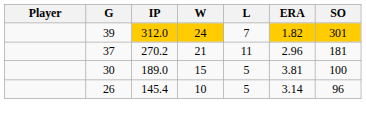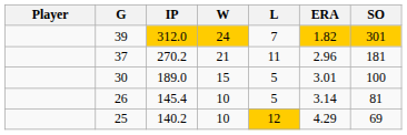 <table class="wikitable sortable">
 <tr>
 <th bgcolor="#DDDDFF" width="16%">Player</th>
 <th bgcolor="#DDDDFF" width="9%">G</th>
 <th bgcolor="#DDDDFF" width="9%">IP</th>
 <th bgcolor="#DDDDFF" width="9%">W</th>
 <th bgcolor="#DDDDFF" width="9%">L</th>
 <th bgcolor="#DDDDFF" width="9%">ERA</th>
 <th bgcolor="#DDDDFF" width="9%">SO</th>
 </tr>
 <tr align="center">
 <td></td>
 <td>39</td>
 <td bgcolor=#ffcc00>312.0</td>
 <td bgcolor=#ffcc00>24</td>
 <td>7</td>
 <td bgcolor=#ffcc00>1.82</td>
 <td bgcolor=#ffcc00>301</td>
 </tr>
 <tr align="center">
 <td></td>
 <td>37</td>
 <td>270.2</td>
 <td>21</td>
 <td>11</td>
 <td>2.96</td>
 <td>181</td>
 </tr>
 <tr align="center">
 <td></td>
 <td>30</td>
 <td>189.0</td>
 <td>15</td>
 <td>5</td>
-<td>3.81</td>
+<td>3.01</td>
 <td>100</td>
 </tr>
 <tr align="center">
 <td></td>
 <td>26</td>
 <td>145.4</td>
 <td>10</td>
 <td>5</td>
 <td>3.14</td>
-<td>96</td>
+<td>81</td>
+</tr>
+<tr align="center">
+<td></td>
+<td>25</td>
+<td>140.2</td>
+<td>10</td>
+<td bgcolor=#ffcc00>12</td>
+<td>4.29</td>
+<td>69</td>
 </tr>
 </table>
